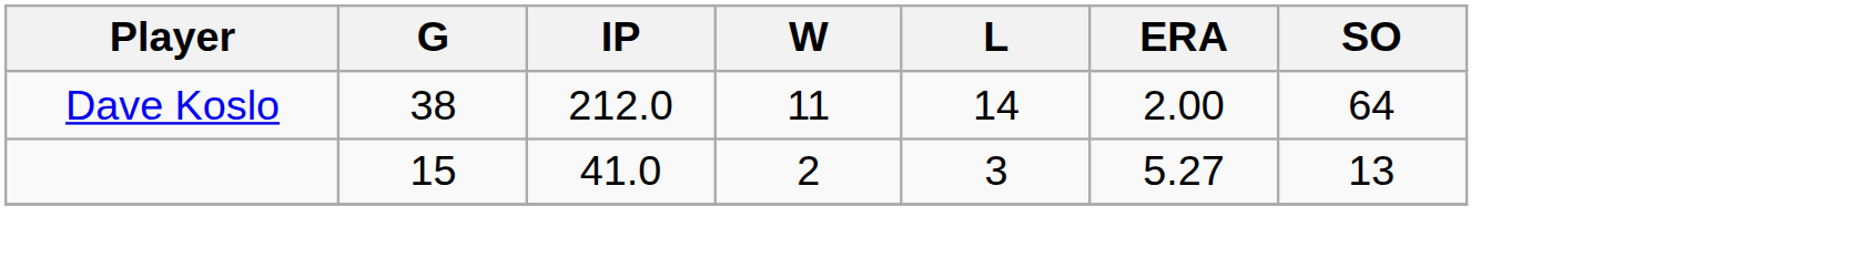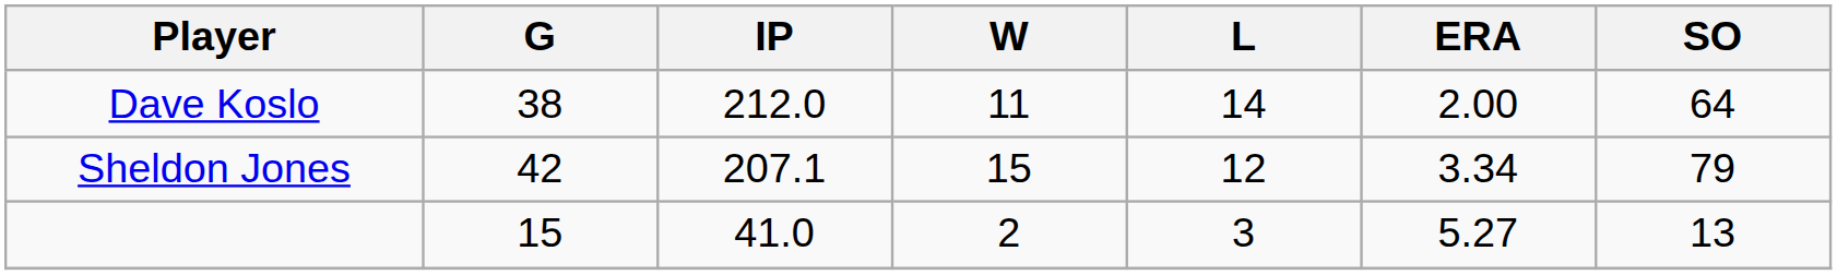 <table class="wikitable sortable">
 <tr>
 <th bgcolor="#DDDDFF" width="16%">Player</th>
 <th bgcolor="#DDDDFF" width="9%">G</th>
 <th bgcolor="#DDDDFF" width="9%">IP</th>
 <th bgcolor="#DDDDFF" width="9%">W</th>
 <th bgcolor="#DDDDFF" width="9%">L</th>
 <th bgcolor="#DDDDFF" width="9%">ERA</th>
 <th bgcolor="#DDDDFF" width="9%">SO</th>
 </tr>
 <tr align="center">
 <td><a href='#'>Dave Koslo</a></td>
 <td>38</td>
 <td>212.0</td>
 <td>11</td>
 <td>14</td>
 <td>2.00</td>
 <td>64</td>
 </tr>
 <tr align=center>
+<td><a href='#'>Sheldon Jones</a></td>
+<td>42</td>
+<td>207.1</td>
+<td>15</td>
+<td>12</td>
+<td>3.34</td>
+<td>79</td>
+</tr>
+<tr align=center>
 <td></td>
 <td>15</td>
 <td>41.0</td>
 <td>2</td>
 <td>3</td>
 <td>5.27</td>
 <td>13</td>
 </tr>
 <tr align="center">
 </tr>
 </table>
